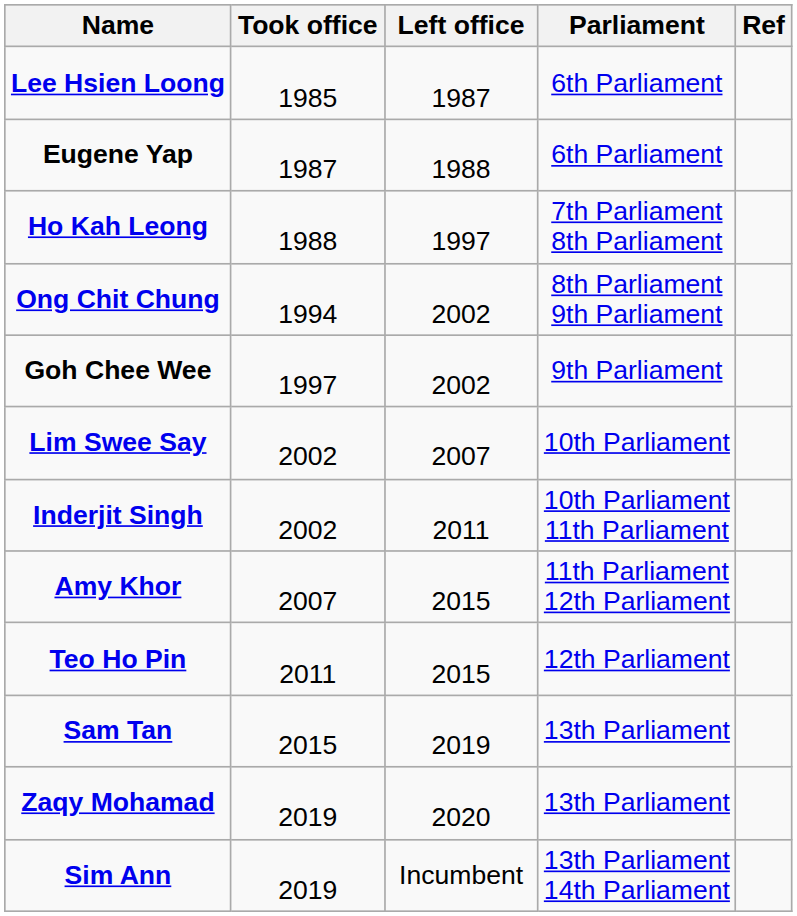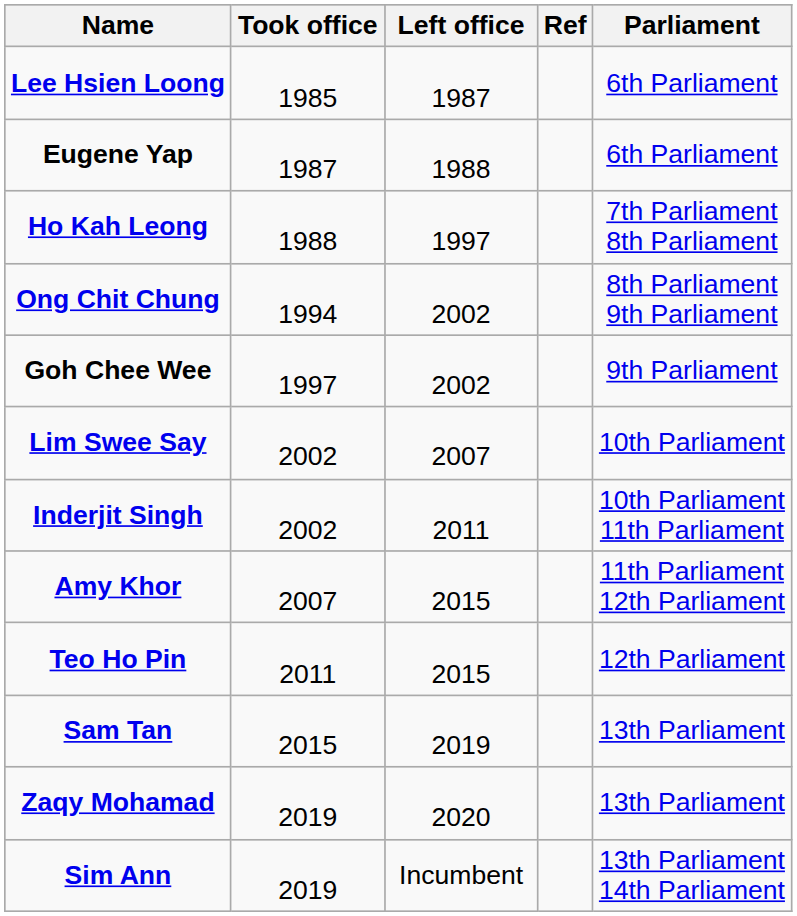 <table class="wikitable" style="text-align:center; border:1px #aaf solid;">
 <tr>
 <th>Name<br></th>
 <th width="85">Took office</th>
 <th width="85">Left office</th>
+<th>Ref</th>
 <th>Parliament</th>
-<th>Ref</th>
 </tr>
 <tr>
 <td><strong><a href='#'>Lee Hsien Loong</a></strong><br></td>
 <td><br>1985</td>
 <td><br>1987</td>
+<td></td>
 <td><a href='#'>6th Parliament</a></td>
-<td></td>
 </tr>
 <tr>
 <td><strong>Eugene Yap</strong><br></td>
 <td><br>1987</td>
 <td><br>1988</td>
+<td></td>
 <td><a href='#'>6th Parliament</a></td>
-<td></td>
 </tr>
 <tr>
 <td><strong><a href='#'>Ho Kah Leong</a></strong><br></td>
 <td><br>1988</td>
 <td><br>1997</td>
+<td></td>
 <td><a href='#'>7th Parliament</a><br><a href='#'>8th Parliament</a></td>
-<td></td>
 </tr>
 <tr>
 <td><strong><a href='#'>Ong Chit Chung</a></strong><br></td>
 <td><br>1994</td>
 <td><br>2002</td>
+<td></td>
 <td><a href='#'>8th Parliament</a><br><a href='#'>9th Parliament</a></td>
-<td></td>
 </tr>
 <tr>
 <td><strong>Goh Chee Wee</strong><br></td>
 <td><br>1997</td>
 <td><br>2002</td>
+<td></td>
 <td><a href='#'>9th Parliament</a></td>
-<td></td>
 </tr>
 <tr>
 <td><strong><a href='#'>Lim Swee Say</a></strong><br></td>
 <td><br>2002</td>
 <td><br>2007</td>
+<td></td>
 <td><a href='#'>10th Parliament</a></td>
-<td></td>
 </tr>
 <tr>
 <td><a href='#'><strong>Inderjit Singh</strong></a><br></td>
 <td><br>2002</td>
 <td><br>2011</td>
+<td></td>
 <td><a href='#'>10th Parliament</a><br><a href='#'>11th Parliament</a></td>
-<td></td>
 </tr>
 <tr>
 <td><strong><a href='#'>Amy Khor</a></strong><br></td>
 <td><br>2007</td>
 <td><br>2015</td>
+<td></td>
 <td><a href='#'>11th Parliament</a><br><a href='#'>12th Parliament</a></td>
-<td></td>
 </tr>
 <tr>
 <td><strong><a href='#'>Teo Ho Pin</a></strong><br></td>
 <td><br>2011</td>
 <td><br>2015</td>
+<td></td>
 <td><a href='#'>12th Parliament</a></td>
-<td></td>
 </tr>
 <tr>
 <td><a href='#'><strong>Sam Tan</strong></a><br></td>
 <td><br>2015</td>
 <td><br>2019</td>
+<td></td>
 <td><a href='#'>13th Parliament</a></td>
-<td></td>
 </tr>
 <tr>
 <td><strong><a href='#'>Zaqy Mohamad</a></strong><br></td>
 <td><br>2019</td>
 <td><br>2020</td>
+<td></td>
 <td><a href='#'>13th Parliament</a></td>
-<td></td>
 </tr>
 <tr>
 <td><strong><a href='#'>Sim Ann</a></strong><br></td>
 <td><br>2019</td>
 <td>Incumbent</td>
+<td></td>
 <td><a href='#'>13th Parliament</a><br><a href='#'>14th Parliament</a></td>
-<td></td>
 </tr>
 </table>
